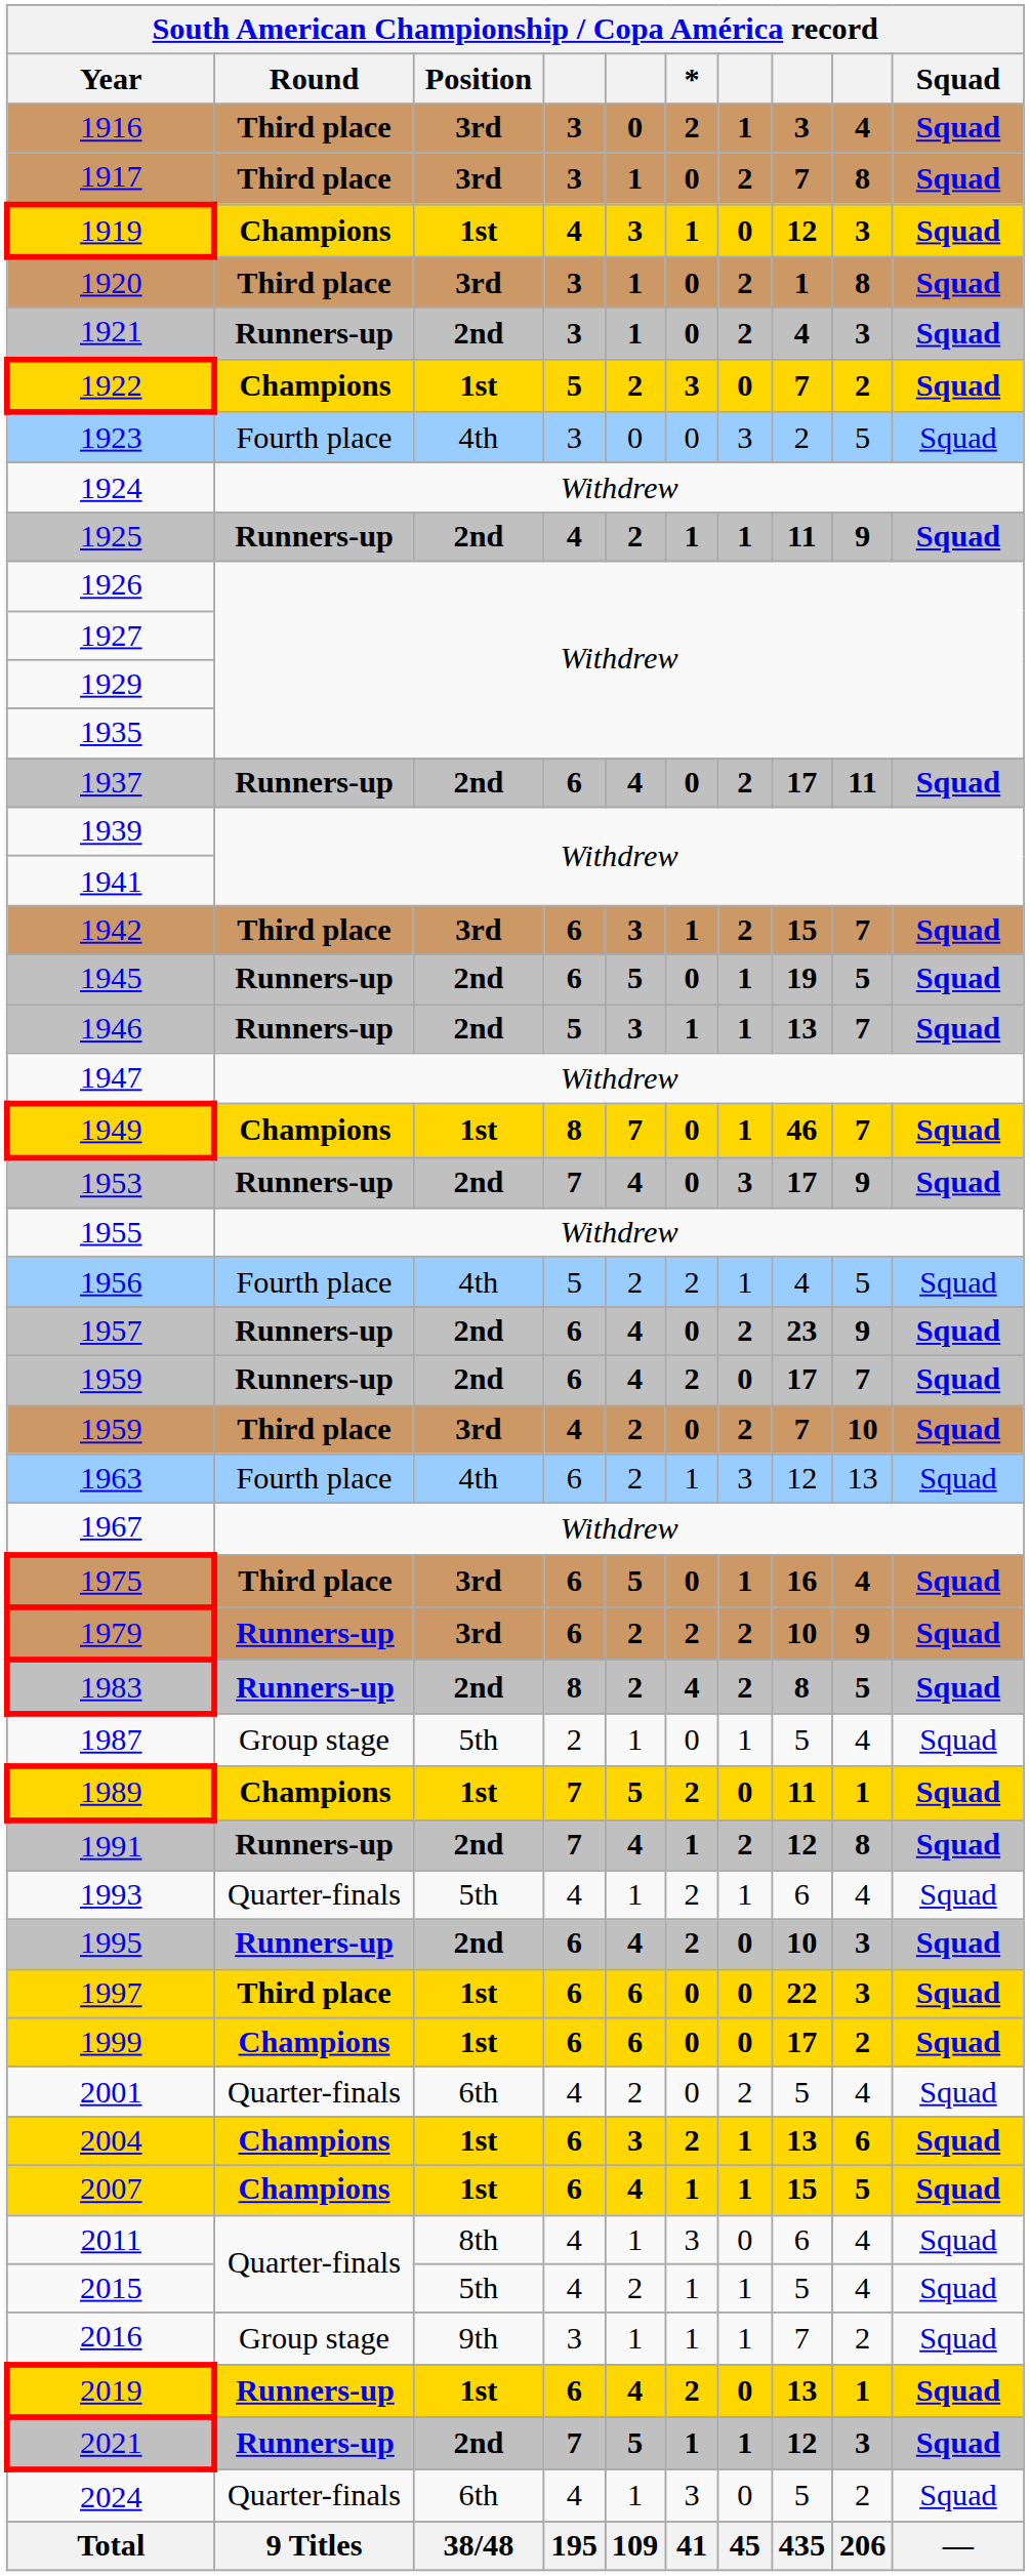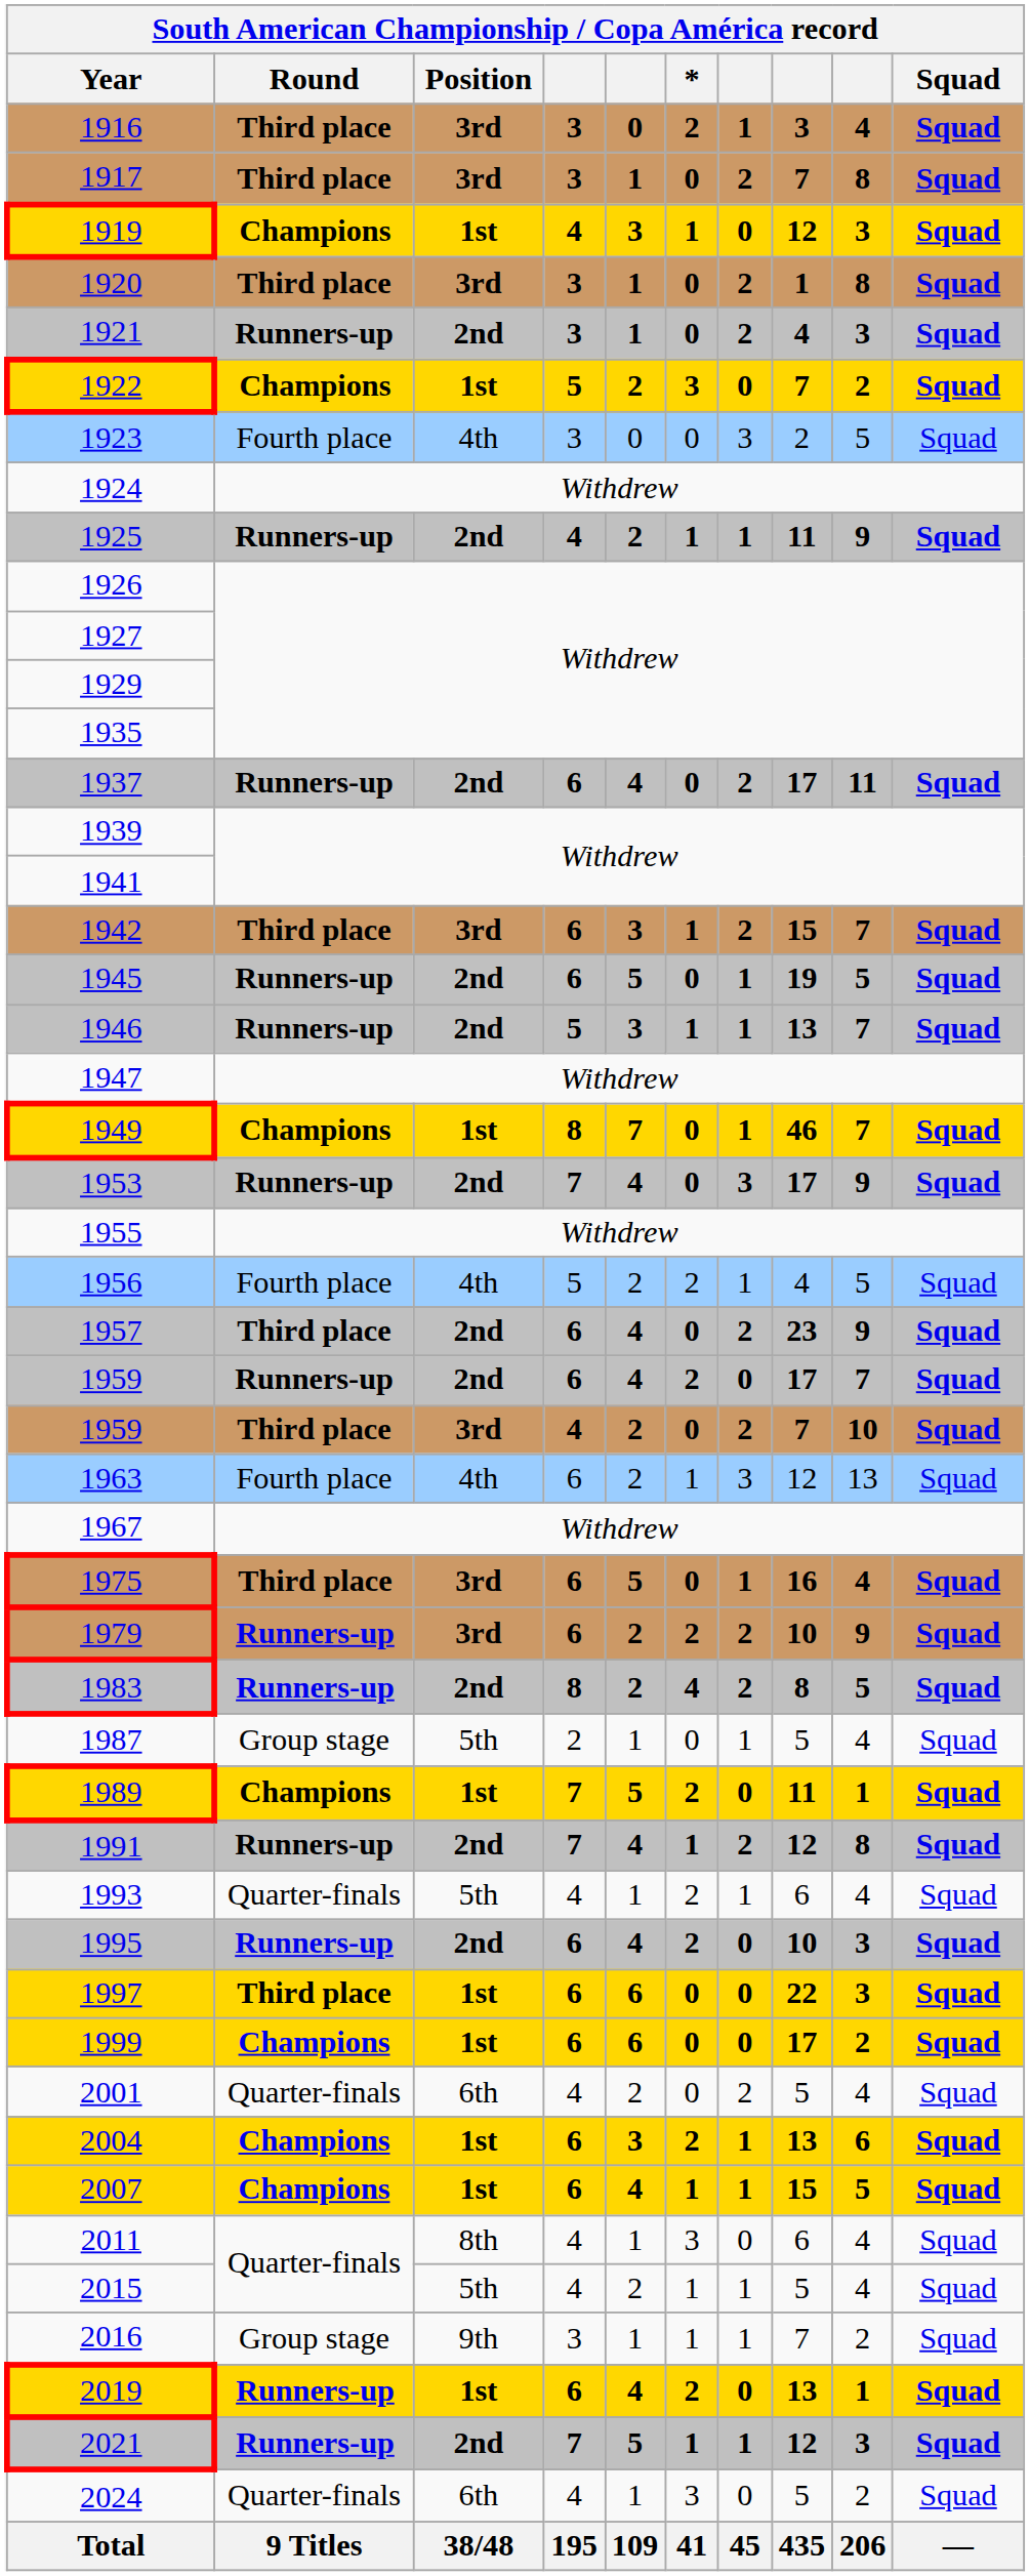 <table class="wikitable" style="text-align:center">
 <tr>
 <th colspan=10><a href='#'>South American Championship / Copa América</a> record</th>
 </tr>
 <tr>
 <th width=100>Year</th>
 <th width=95>Round</th>
 <th width=60>Position</th>
 <th width=20></th>
 <th width=20></th>
 <th width=20>*</th>
 <th width=20></th>
 <th width=20></th>
 <th width=20></th>
 <th width=60>Squad</th>
 </tr>
 <tr style="background:#c96">
 <td> <a href='#'>1916</a></td>
 <td><strong>Third place</strong></td>
 <td><strong>3rd</strong></td>
 <td><strong>3</strong></td>
 <td><strong>0</strong></td>
 <td><strong>2</strong></td>
 <td><strong>1</strong></td>
 <td><strong>3</strong></td>
 <td><strong>4</strong></td>
 <td><strong><a href='#'>Squad</a></strong></td>
 </tr>
 <tr style="background:#c96">
 <td> <a href='#'>1917</a></td>
 <td><strong>Third place</strong></td>
 <td><strong>3rd</strong></td>
 <td><strong>3</strong></td>
 <td><strong>1</strong></td>
 <td><strong>0</strong></td>
 <td><strong>2</strong></td>
 <td><strong>7</strong></td>
 <td><strong>8</strong></td>
 <td><strong><a href='#'>Squad</a></strong></td>
 </tr>
 <tr style="background:gold">
 <td style="border:3px solid red"> <a href='#'>1919</a></td>
 <td><strong>Champions</strong></td>
 <td><strong>1st</strong></td>
 <td><strong>4</strong></td>
 <td><strong>3</strong></td>
 <td><strong>1</strong></td>
 <td><strong>0</strong></td>
 <td><strong>12</strong></td>
 <td><strong>3</strong></td>
 <td><strong><a href='#'>Squad</a></strong></td>
 </tr>
 <tr style="background:#c96">
 <td> <a href='#'>1920</a></td>
 <td><strong>Third place</strong></td>
 <td><strong>3rd</strong></td>
 <td><strong>3</strong></td>
 <td><strong>1</strong></td>
 <td><strong>0</strong></td>
 <td><strong>2</strong></td>
 <td><strong>1</strong></td>
 <td><strong>8</strong></td>
 <td><strong><a href='#'>Squad</a></strong></td>
 </tr>
 <tr style="background:silver">
 <td> <a href='#'>1921</a></td>
 <td><strong>Runners-up</strong></td>
 <td><strong>2nd</strong></td>
 <td><strong>3</strong></td>
 <td><strong>1</strong></td>
 <td><strong>0</strong></td>
 <td><strong>2</strong></td>
 <td><strong>4</strong></td>
 <td><strong>3</strong></td>
 <td><strong><a href='#'>Squad</a></strong></td>
 </tr>
 <tr style="background:gold">
 <td style="border:3px solid red"> <a href='#'>1922</a></td>
 <td><strong>Champions</strong></td>
 <td><strong>1st</strong></td>
 <td><strong>5</strong></td>
 <td><strong>2</strong></td>
 <td><strong>3</strong></td>
 <td><strong>0</strong></td>
 <td><strong>7</strong></td>
 <td><strong>2</strong></td>
 <td><strong><a href='#'>Squad</a></strong></td>
 </tr>
 <tr style="background:#9acdff;">
 <td> <a href='#'>1923</a></td>
 <td>Fourth place</td>
 <td>4th</td>
 <td>3</td>
 <td>0</td>
 <td>0</td>
 <td>3</td>
 <td>2</td>
 <td>5</td>
 <td><a href='#'>Squad</a></td>
 </tr>
 <tr>
 <td> <a href='#'>1924</a></td>
 <td colspan=9><em>Withdrew</em></td>
 </tr>
 <tr style="background:silver">
 <td> <a href='#'>1925</a></td>
 <td><strong>Runners-up</strong></td>
 <td><strong>2nd</strong></td>
 <td><strong>4</strong></td>
 <td><strong>2</strong></td>
 <td><strong>1</strong></td>
 <td><strong>1</strong></td>
 <td><strong>11</strong></td>
 <td><strong>9</strong></td>
 <td><strong><a href='#'>Squad</a></strong></td>
 </tr>
 <tr>
 <td> <a href='#'>1926</a></td>
 <td colspan=9 rowspan=4><em>Withdrew</em></td>
 </tr>
 <tr>
 <td> <a href='#'>1927</a></td>
 </tr>
 <tr>
 <td> <a href='#'>1929</a></td>
 </tr>
 <tr>
 <td> <a href='#'>1935</a></td>
 </tr>
 <tr style="background:silver">
 <td> <a href='#'>1937</a></td>
 <td><strong>Runners-up</strong></td>
 <td><strong>2nd</strong></td>
 <td><strong>6</strong></td>
 <td><strong>4</strong></td>
 <td><strong>0</strong></td>
 <td><strong>2</strong></td>
 <td><strong>17</strong></td>
 <td><strong>11</strong></td>
 <td><strong><a href='#'>Squad</a></strong></td>
 </tr>
 <tr>
 <td> <a href='#'>1939</a></td>
 <td colspan=9 rowspan=2><em>Withdrew</em></td>
 </tr>
 <tr>
 <td> <a href='#'>1941</a></td>
 </tr>
 <tr style="background:#c96">
 <td> <a href='#'>1942</a></td>
 <td><strong>Third place</strong></td>
 <td><strong>3rd</strong></td>
 <td><strong>6</strong></td>
 <td><strong>3</strong></td>
 <td><strong>1</strong></td>
 <td><strong>2</strong></td>
 <td><strong>15</strong></td>
 <td><strong>7</strong></td>
 <td><strong><a href='#'>Squad</a></strong></td>
 </tr>
 <tr style="background:silver">
 <td> <a href='#'>1945</a></td>
 <td><strong>Runners-up</strong></td>
 <td><strong>2nd</strong></td>
 <td><strong>6</strong></td>
 <td><strong>5</strong></td>
 <td><strong>0</strong></td>
 <td><strong>1</strong></td>
 <td><strong>19</strong></td>
 <td><strong>5</strong></td>
 <td><strong><a href='#'>Squad</a></strong></td>
 </tr>
 <tr style="background:silver">
 <td> <a href='#'>1946</a></td>
 <td><strong>Runners-up</strong></td>
 <td><strong>2nd</strong></td>
 <td><strong>5</strong></td>
 <td><strong>3</strong></td>
 <td><strong>1</strong></td>
 <td><strong>1</strong></td>
 <td><strong>13</strong></td>
 <td><strong>7</strong></td>
 <td><strong><a href='#'>Squad</a></strong></td>
 </tr>
 <tr>
 <td> <a href='#'>1947</a></td>
 <td colspan=9><em>Withdrew</em></td>
 </tr>
 <tr style="background:gold">
 <td style="border:3px solid red"> <a href='#'>1949</a></td>
 <td><strong>Champions</strong></td>
 <td><strong>1st</strong></td>
 <td><strong>8</strong></td>
 <td><strong>7</strong></td>
 <td><strong>0</strong></td>
 <td><strong>1</strong></td>
 <td><strong>46</strong></td>
 <td><strong>7</strong></td>
 <td><strong><a href='#'>Squad</a></strong></td>
 </tr>
 <tr style="background:silver">
 <td> <a href='#'>1953</a></td>
 <td><strong>Runners-up</strong></td>
 <td><strong>2nd</strong></td>
 <td><strong>7</strong></td>
 <td><strong>4</strong></td>
 <td><strong>0</strong></td>
 <td><strong>3</strong></td>
 <td><strong>17</strong></td>
 <td><strong>9</strong></td>
 <td><strong><a href='#'>Squad</a></strong></td>
 </tr>
 <tr>
 <td> <a href='#'>1955</a></td>
 <td colspan=9><em>Withdrew</em></td>
 </tr>
 <tr style="background:#9acdff;">
 <td> <a href='#'>1956</a></td>
 <td>Fourth place</td>
 <td>4th</td>
 <td>5</td>
 <td>2</td>
 <td>2</td>
 <td>1</td>
 <td>4</td>
 <td>5</td>
 <td><a href='#'>Squad</a></td>
 </tr>
 <tr style="background:silver">
 <td> <a href='#'>1957</a></td>
-<td><strong>Runners-up</strong></td>
+<td><strong>Third place</strong></td>
 <td><strong>2nd</strong></td>
 <td><strong>6</strong></td>
 <td><strong>4</strong></td>
 <td><strong>0</strong></td>
 <td><strong>2</strong></td>
 <td><strong>23</strong></td>
 <td><strong>9</strong></td>
 <td><strong><a href='#'>Squad</a></strong></td>
 </tr>
 <tr style="background:silver">
 <td> <a href='#'>1959</a></td>
 <td><strong>Runners-up</strong></td>
 <td><strong>2nd</strong></td>
 <td><strong>6</strong></td>
 <td><strong>4</strong></td>
 <td><strong>2</strong></td>
 <td><strong>0</strong></td>
 <td><strong>17</strong></td>
 <td><strong>7</strong></td>
 <td><strong><a href='#'>Squad</a></strong></td>
 </tr>
 <tr style="background:#c96">
 <td> <a href='#'>1959</a></td>
 <td><strong>Third place</strong></td>
 <td><strong>3rd</strong></td>
 <td><strong>4</strong></td>
 <td><strong>2</strong></td>
 <td><strong>0</strong></td>
 <td><strong>2</strong></td>
 <td><strong>7</strong></td>
 <td><strong>10</strong></td>
 <td><strong><a href='#'>Squad</a></strong></td>
 </tr>
 <tr style="background:#9acdff;">
 <td> <a href='#'>1963</a></td>
 <td>Fourth place</td>
 <td>4th</td>
 <td>6</td>
 <td>2</td>
 <td>1</td>
 <td>3</td>
 <td>12</td>
 <td>13</td>
 <td><a href='#'>Squad</a></td>
 </tr>
 <tr>
 <td> <a href='#'>1967</a></td>
 <td colspan=9><em>Withdrew</em></td>
 </tr>
 <tr style="background:#c96">
 <td style="border: 3px solid red"> <a href='#'>1975</a></td>
 <td><strong>Third place</strong></td>
 <td><strong>3rd</strong></td>
 <td><strong>6</strong></td>
 <td><strong>5</strong></td>
 <td><strong>0</strong></td>
 <td><strong>1</strong></td>
 <td><strong>16</strong></td>
 <td><strong>4</strong></td>
 <td><strong><a href='#'>Squad</a></strong></td>
 </tr>
 <tr style="background:#c96">
 <td style="border: 3px solid red"> <a href='#'>1979</a></td>
 <td><strong><a href='#'>Runners-up</a></strong></td>
 <td><strong>3rd</strong></td>
 <td><strong>6</strong></td>
 <td><strong>2</strong></td>
 <td><strong>2</strong></td>
 <td><strong>2</strong></td>
 <td><strong>10</strong></td>
 <td><strong>9</strong></td>
 <td><strong><a href='#'>Squad</a></strong></td>
 </tr>
 <tr style="background:silver">
 <td style="border: 3px solid red"> <a href='#'>1983</a></td>
 <td><strong><a href='#'>Runners-up</a></strong></td>
 <td><strong>2nd</strong></td>
 <td><strong>8</strong></td>
 <td><strong>2</strong></td>
 <td><strong>4</strong></td>
 <td><strong>2</strong></td>
 <td><strong>8</strong></td>
 <td><strong>5</strong></td>
 <td><strong><a href='#'>Squad</a></strong></td>
 </tr>
 <tr>
 <td> <a href='#'>1987</a></td>
 <td>Group stage</td>
 <td>5th</td>
 <td>2</td>
 <td>1</td>
 <td>0</td>
 <td>1</td>
 <td>5</td>
 <td>4</td>
 <td><a href='#'>Squad</a></td>
 </tr>
 <tr style="background:gold">
 <td style="border:3px solid red"> <a href='#'>1989</a></td>
 <td><strong>Champions</strong></td>
 <td><strong>1st</strong></td>
 <td><strong>7</strong></td>
 <td><strong>5</strong></td>
 <td><strong>2</strong></td>
 <td><strong>0</strong></td>
 <td><strong>11</strong></td>
 <td><strong>1</strong></td>
 <td><strong><a href='#'>Squad</a></strong></td>
 </tr>
 <tr style="background:silver">
 <td> <a href='#'>1991</a></td>
 <td><strong>Runners-up</strong></td>
 <td><strong>2nd</strong></td>
 <td><strong>7</strong></td>
 <td><strong> 4</strong></td>
 <td><strong>1</strong></td>
 <td><strong>2</strong></td>
 <td><strong>12</strong></td>
 <td><strong>8</strong></td>
 <td><strong><a href='#'>Squad</a></strong></td>
 </tr>
 <tr>
 <td> <a href='#'>1993</a></td>
 <td>Quarter-finals</td>
 <td>5th</td>
 <td>4</td>
 <td>1</td>
 <td>2</td>
 <td>1</td>
 <td>6</td>
 <td>4</td>
 <td><a href='#'>Squad</a></td>
 </tr>
 <tr style="background:silver">
 <td> <a href='#'>1995</a></td>
 <td><strong><a href='#'>Runners-up</a></strong></td>
 <td><strong>2nd</strong></td>
 <td><strong>6</strong></td>
 <td><strong>4</strong></td>
 <td><strong>2</strong></td>
 <td><strong>0</strong></td>
 <td><strong>10</strong></td>
 <td><strong>3</strong></td>
 <td><strong><a href='#'>Squad</a></strong></td>
 </tr>
 <tr style="background:gold">
 <td> <a href='#'>1997</a></td>
 <td><strong>Third place</strong></td>
 <td><strong>1st</strong></td>
 <td><strong>6</strong></td>
 <td><strong>6</strong></td>
 <td><strong>0</strong></td>
 <td><strong>0</strong></td>
 <td><strong>22</strong></td>
 <td><strong>3</strong></td>
 <td><strong><a href='#'>Squad</a></strong></td>
 </tr>
 <tr style="background:gold">
 <td> <a href='#'>1999</a></td>
 <td><strong><a href='#'>Champions</a></strong></td>
 <td><strong>1st</strong></td>
 <td><strong>6</strong></td>
 <td><strong>6</strong></td>
 <td><strong>0</strong></td>
 <td><strong>0</strong></td>
 <td><strong>17</strong></td>
 <td><strong>2</strong></td>
 <td><strong><a href='#'>Squad</a></strong></td>
 </tr>
 <tr>
 <td> <a href='#'>2001</a></td>
 <td>Quarter-finals</td>
 <td>6th</td>
 <td>4</td>
 <td>2</td>
 <td>0</td>
 <td>2</td>
 <td>5</td>
 <td>4</td>
 <td><a href='#'>Squad</a></td>
 </tr>
 <tr style="background:gold">
 <td> <a href='#'>2004</a></td>
 <td><strong><a href='#'>Champions</a></strong></td>
 <td><strong>1st</strong></td>
 <td><strong>6</strong></td>
 <td><strong>3</strong></td>
 <td><strong>2</strong></td>
 <td><strong>1</strong></td>
 <td><strong>13</strong></td>
 <td><strong>6</strong></td>
 <td><strong><a href='#'>Squad</a></strong></td>
 </tr>
 <tr style="background:gold">
 <td> <a href='#'>2007</a></td>
 <td><strong><a href='#'>Champions</a></strong></td>
 <td><strong>1st</strong></td>
 <td><strong>6</strong></td>
 <td><strong>4</strong></td>
 <td><strong>1</strong></td>
 <td><strong>1</strong></td>
 <td><strong>15</strong></td>
 <td><strong>5</strong></td>
 <td><strong><a href='#'>Squad</a></strong></td>
 </tr>
 <tr>
 <td> <a href='#'>2011</a></td>
 <td rowspan=2>Quarter-finals</td>
 <td>8th</td>
 <td>4</td>
 <td>1</td>
 <td>3</td>
 <td>0</td>
 <td>6</td>
 <td>4</td>
 <td><a href='#'>Squad</a></td>
 </tr>
 <tr>
 <td> <a href='#'>2015</a></td>
 <td>5th</td>
 <td>4</td>
 <td>2</td>
 <td>1</td>
 <td>1</td>
 <td>5</td>
 <td>4</td>
 <td><a href='#'>Squad</a></td>
 </tr>
 <tr>
 <td> <a href='#'>2016</a></td>
 <td>Group stage</td>
 <td>9th</td>
 <td>3</td>
 <td>1</td>
 <td>1</td>
 <td>1</td>
 <td>7</td>
 <td>2</td>
 <td><a href='#'>Squad</a></td>
 </tr>
 <tr style="background:gold">
 <td style="border:3px solid red"> <a href='#'>2019</a></td>
 <td><strong><a href='#'>Runners-up</a></strong></td>
 <td><strong>1st</strong></td>
 <td><strong>6</strong></td>
 <td><strong>4</strong></td>
 <td><strong>2</strong></td>
 <td><strong>0</strong></td>
 <td><strong>13</strong></td>
 <td><strong>1</strong></td>
 <td><strong><a href='#'>Squad</a></strong></td>
 </tr>
 <tr style="background:silver">
 <td style="border:3px solid red"> <a href='#'>2021</a></td>
 <td><strong><a href='#'>Runners-up</a></strong></td>
 <td><strong>2nd</strong></td>
 <td><strong>7</strong></td>
 <td><strong>5</strong></td>
 <td><strong>1</strong></td>
 <td><strong>1</strong></td>
 <td><strong>12</strong></td>
 <td><strong>3</strong></td>
 <td><strong><a href='#'>Squad</a></strong></td>
 </tr>
 <tr>
 <td> <a href='#'>2024</a></td>
 <td>Quarter-finals</td>
 <td>6th</td>
 <td>4</td>
 <td>1</td>
 <td>3</td>
 <td>0</td>
 <td>5</td>
 <td>2</td>
 <td><a href='#'>Squad</a></td>
 </tr>
 <tr>
 <th>Total</th>
 <th>9 Titles</th>
 <th>38/48</th>
 <th>195</th>
 <th>109</th>
 <th>41</th>
 <th>45</th>
 <th>435</th>
 <th>206</th>
 <th>—</th>
 </tr>
 </table>
